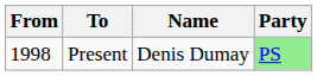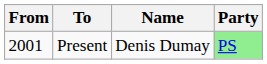 <table class="wikitable">
 <tr>
 <th>From</th>
 <th>To</th>
 <th>Name</th>
 <th>Party</th>
 </tr>
 <tr>
-<td>1998</td>
+<td>2001</td>
 <td>Present</td>
 <td>Denis Dumay</td>
 <td style="background: lightgreen;"><a href='#'>PS</a></td>
 </tr>
 </table>
